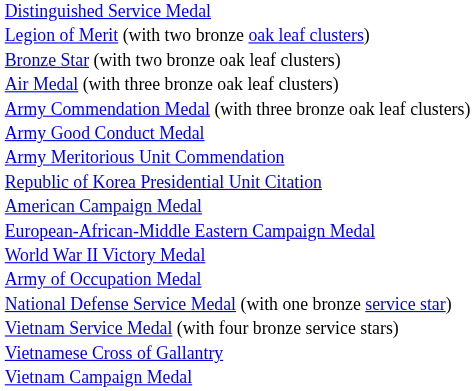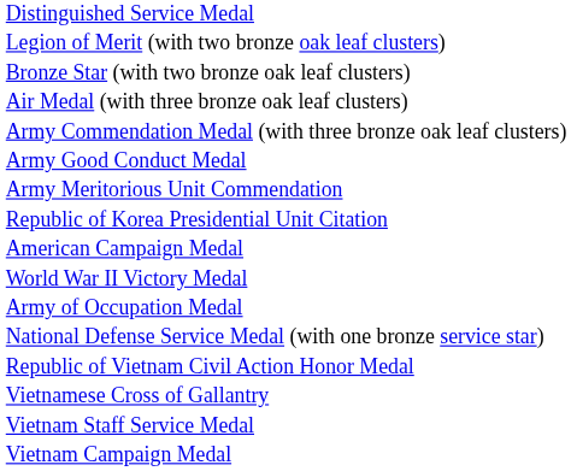 <table>
 <tr>
 <td></td>
 <td><a href='#'>Distinguished Service Medal</a></td>
 </tr>
 <tr>
 <td></td>
 <td><a href='#'>Legion of Merit</a> (with two bronze <a href='#'>oak leaf clusters</a>)</td>
 </tr>
 <tr>
 <td></td>
 <td><a href='#'>Bronze Star</a> (with two bronze oak leaf clusters)</td>
 </tr>
 <tr>
 <td></td>
 <td><a href='#'>Air Medal</a> (with three bronze oak leaf clusters)</td>
 </tr>
 <tr>
 <td></td>
 <td><a href='#'>Army Commendation Medal</a> (with three bronze oak leaf clusters)</td>
 </tr>
 <tr>
 <td></td>
 <td><a href='#'>Army Good Conduct Medal</a></td>
 </tr>
 <tr>
 <td></td>
 <td><a href='#'>Army Meritorious Unit Commendation</a></td>
 </tr>
 <tr>
 <td></td>
 <td><a href='#'>Republic of Korea Presidential Unit Citation</a></td>
 </tr>
 <tr>
 <td></td>
 <td><a href='#'>American Campaign Medal</a></td>
 </tr>
 <tr>
 <td></td>
-<td><a href='#'>European-African-Middle Eastern Campaign Medal</a></td>
-</tr>
-<tr>
-<td></td>
 <td><a href='#'>World War II Victory Medal</a></td>
 </tr>
 <tr>
 <td></td>
 <td><a href='#'>Army of Occupation Medal</a></td>
 </tr>
 <tr>
 <td></td>
 <td><a href='#'>National Defense Service Medal</a> (with one bronze <a href='#'>service star</a>)</td>
 </tr>
 <tr>
 <td></td>
-<td><a href='#'>Vietnam Service Medal</a> (with four bronze service stars)</td>
+<td><a href='#'>Republic of Vietnam Civil Action Honor Medal</a></td>
 </tr>
 <tr>
 <td></td>
 <td><a href='#'>Vietnamese Cross of Gallantry</a></td>
 </tr>
 <tr>
 <td></td>
+<td><a href='#'>Vietnam Staff Service Medal</a></td>
+</tr>
+<tr>
+<td></td>
 <td><a href='#'>Vietnam Campaign Medal</a></td>
 </tr>
 </table>
